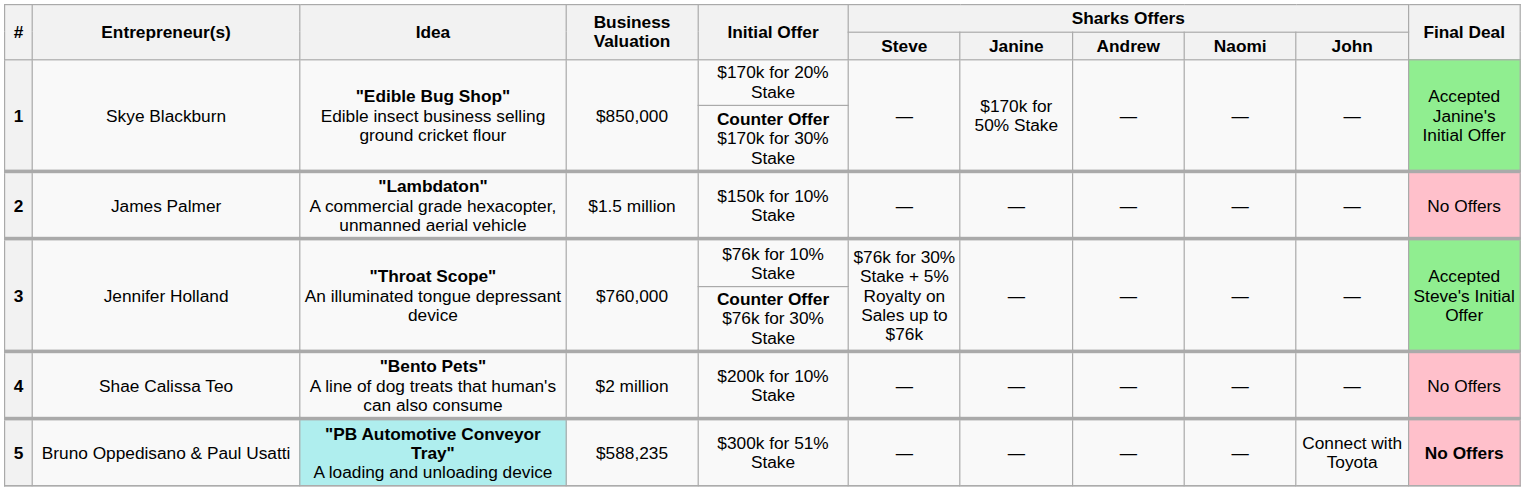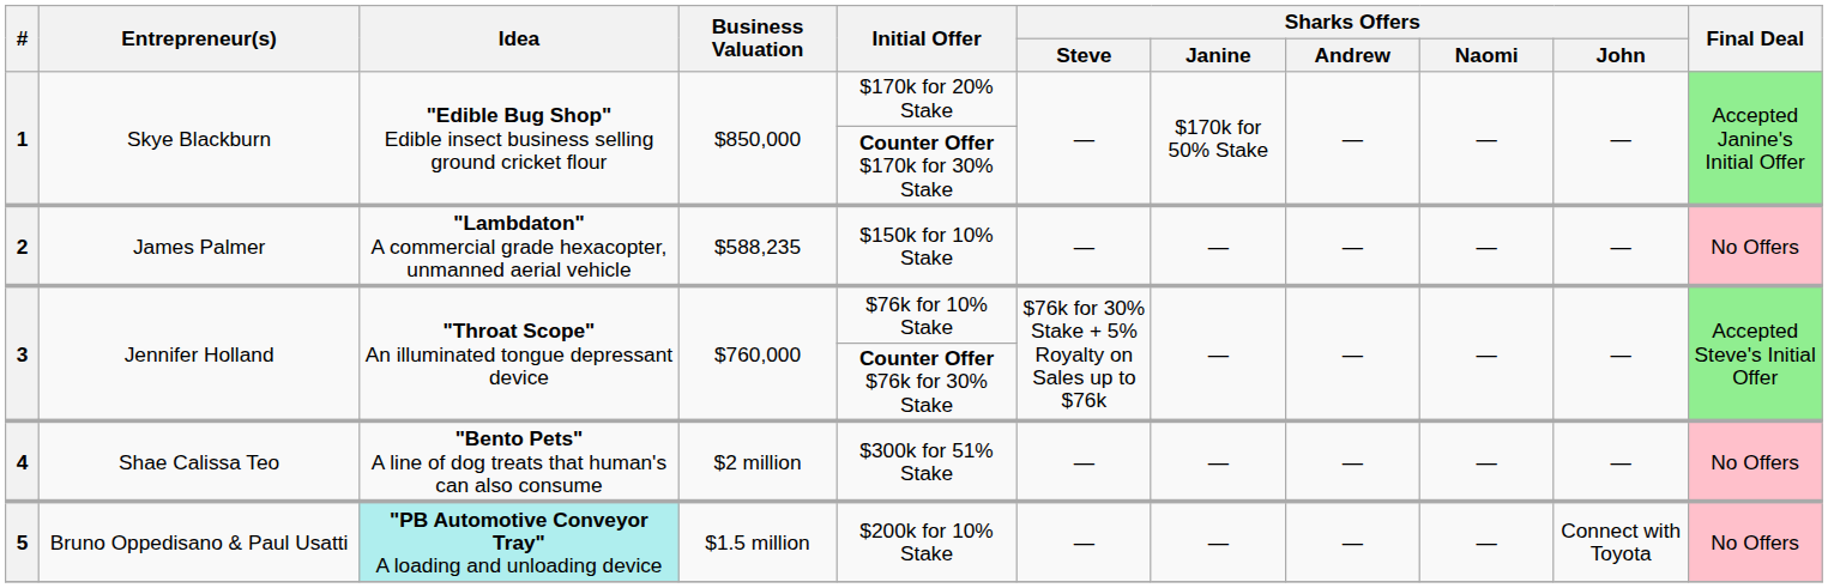 <table class="wikitable plainrowheaders" style="font-size:90%; text-align:center; width: 100%; margin-left: auto; margin-right: auto;">
 <tr>
 <th scope="col" bgcolor="lightgrey" rowspan="2" width="15" align="center">#</th>
 <th scope="col" bgcolor="lightgrey" rowspan="2" width="200" align="center">Entrepreneur(s)</th>
 <th scope="col" bgcolor="lightgrey" rowspan="2" width="200" align="center">Idea</th>
 <th scope="col" bgcolor="lightgrey" rowspan="2" width="95" align="center">Business Valuation</th>
 <th scope="col" bgcolor="lightgrey" rowspan="2" width="110" align="center">Initial Offer</th>
 <th scope="col" bgcolor="lightgrey" colspan="5">Sharks Offers</th>
 <th scope="col" bgcolor="lightgrey" rowspan="2" width="80" align="center">Final Deal</th>
 </tr>
 <tr>
 <th width="80" align="center"><strong>Steve</strong></th>
 <th width="80" align="center"><strong>Janine</strong></th>
 <th width="80" align="center"><strong>Andrew</strong></th>
 <th width="80" align="center"><strong>Naomi</strong></th>
 <th width="80" align="center"><strong>John</strong></th>
 </tr>
 <tr>
 <th rowspan="2">1</th>
 <td rowspan="2">Skye Blackburn</td>
 <td rowspan="2"><strong>"Edible Bug Shop"</strong><br> Edible insect business selling ground cricket flour</td>
 <td rowspan="2">$850,000</td>
 <td>$170k for 20% Stake</td>
 <td rowspan="2">—</td>
 <td rowspan="2">$170k for 50% Stake</td>
 <td rowspan="2">—</td>
 <td rowspan="2">—</td>
 <td rowspan="2">—</td>
 <td rowspan="2" bgcolor="lightgreen">Accepted Janine's Initial Offer</td>
 </tr>
 <tr>
 <td><strong>Counter Offer</strong><br> $170k for 30% Stake</td>
 </tr>
 <tr>
 </tr>
 <tr style="border-top:3px solid #aaa;">
 <th>2</th>
 <td>James Palmer</td>
 <td><strong>"Lambdaton"</strong><br> A commercial grade hexacopter, unmanned aerial vehicle</td>
-<td>$1.5 million</td>
+<td>$588,235</td>
 <td>$150k for 10% Stake</td>
 <td>—</td>
 <td>—</td>
 <td>—</td>
 <td>—</td>
 <td>—</td>
 <td bgcolor="pink">No Offers</td>
 </tr>
 <tr>
 </tr>
 <tr style="border-top:3px solid #aaa;">
 <th rowspan="2">3</th>
 <td rowspan="2">Jennifer Holland</td>
 <td rowspan="2"><strong>"Throat Scope"</strong><br> An illuminated tongue depressant device</td>
 <td rowspan="2">$760,000</td>
 <td>$76k for 10% Stake</td>
 <td rowspan="2">$76k for 30% Stake + 5% Royalty on Sales up to $76k</td>
 <td rowspan="2">—</td>
 <td rowspan="2">—</td>
 <td rowspan="2">—</td>
 <td rowspan="2">—</td>
 <td rowspan="2" bgcolor="lightgreen">Accepted Steve's Initial Offer</td>
 </tr>
 <tr>
 <td><strong>Counter Offer</strong><br> $76k for 30% Stake</td>
 </tr>
 <tr>
 </tr>
 <tr style="border-top:3px solid #aaa;">
 <th>4</th>
 <td>Shae Calissa Teo</td>
 <td><strong>"Bento Pets"</strong><br> A line of dog treats that human's can also consume</td>
 <td>$2 million</td>
-<td>$200k for 10% Stake</td>
+<td>$300k for 51% Stake</td>
 <td>—</td>
 <td>—</td>
 <td>—</td>
 <td>—</td>
 <td>—</td>
 <td bgcolor="pink">No Offers</td>
 </tr>
 <tr>
 </tr>
 <tr style="border-top:3px solid #aaa;">
 <th>5</th>
 <td>Bruno Oppedisano & Paul Usatti</td>
 <td style="background: paleturquoise;"><strong>"PB Automotive Conveyor Tray"</strong><br> A loading and unloading device</td>
-<td>$588,235</td>
-<td>$300k for 51% Stake</td>
+<td>$1.5 million</td>
+<td>$200k for 10% Stake</td>
 <td>—</td>
 <td>—</td>
 <td>—</td>
 <td>—</td>
 <td>Connect with Toyota</td>
-<td bgcolor="pink"><strong>No Offers</strong></td>
+<td bgcolor="pink">No Offers</td>
 </tr>
 <tr>
 </tr>
 </table>
